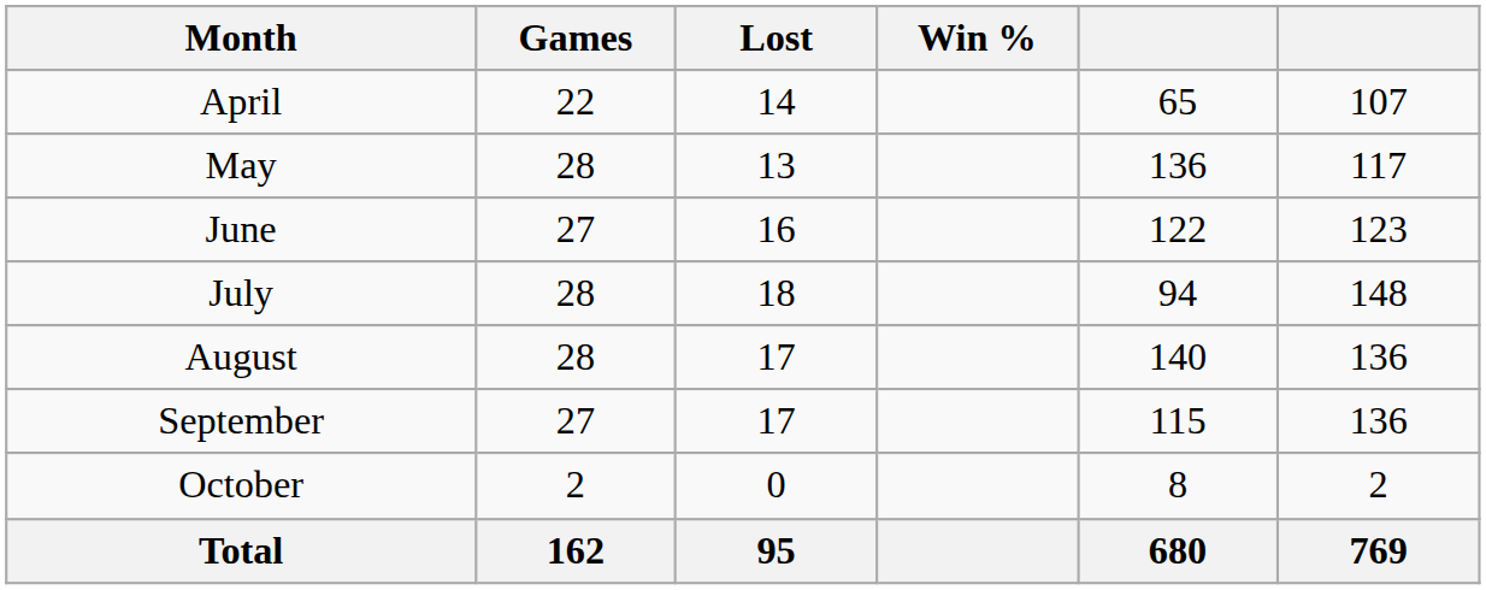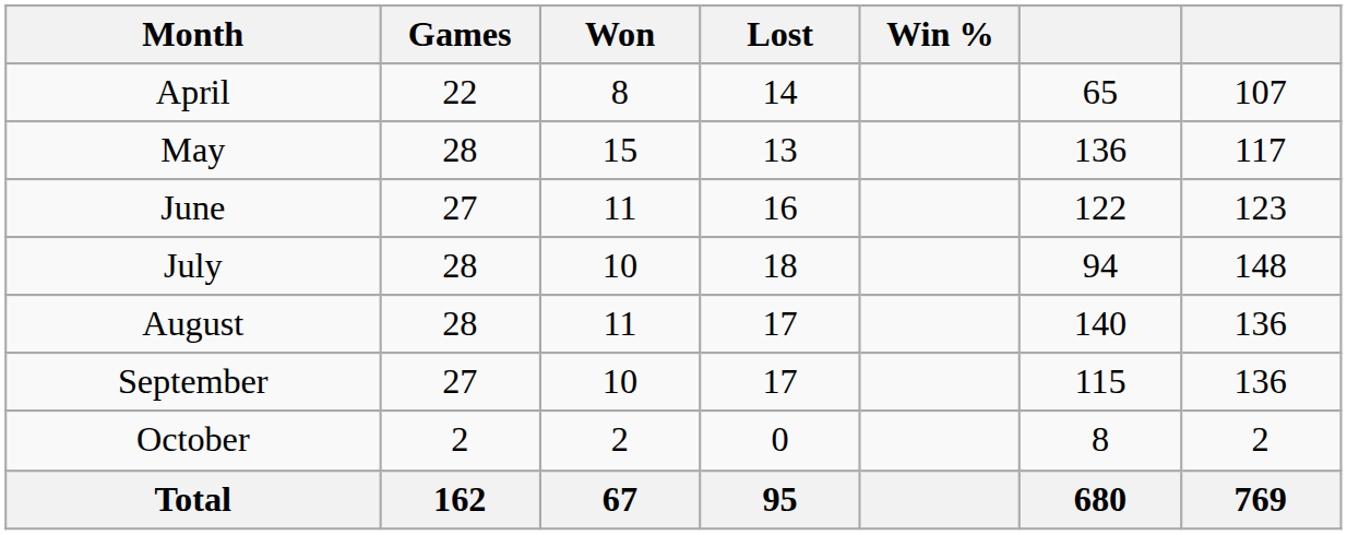 <table class="wikitable" style="font-size:95%; text-align:center; width:38em;margin: 0.5em auto;">
 <tr>
 <th width="28%">Month</th>
 <th width="12%">Games</th>
+<th width="12%">Won</th>
 <th width="12%">Lost</th>
 <th width="12%">Win %</th>
 <th width="12%"></th>
 <th width="12%"></th>
 </tr>
 <tr>
 <td>April</td>
 <td>22</td>
+<td>8</td>
 <td>14</td>
 <td></td>
 <td>65</td>
 <td>107</td>
 </tr>
 <tr>
 <td>May</td>
 <td>28</td>
+<td>15</td>
 <td>13</td>
 <td></td>
 <td>136</td>
 <td>117</td>
 </tr>
 <tr>
 <td>June</td>
 <td>27</td>
+<td>11</td>
 <td>16</td>
 <td></td>
 <td>122</td>
 <td>123</td>
 </tr>
 <tr>
 <td>July</td>
 <td>28</td>
+<td>10</td>
 <td>18</td>
 <td></td>
 <td>94</td>
 <td>148</td>
 </tr>
 <tr>
 <td>August</td>
 <td>28</td>
+<td>11</td>
 <td>17</td>
 <td></td>
 <td>140</td>
 <td>136</td>
 </tr>
 <tr>
 <td>September</td>
 <td>27</td>
+<td>10</td>
 <td>17</td>
 <td></td>
 <td>115</td>
 <td>136</td>
 </tr>
 <tr>
 <td>October</td>
+<td>2</td>
 <td>2</td>
 <td>0</td>
 <td></td>
 <td>8</td>
 <td>2</td>
 </tr>
 <tr>
 <th>Total</th>
 <th>162</th>
+<th>67</th>
 <th>95</th>
 <th></th>
 <th>680</th>
 <th>769</th>
 </tr>
 </table>
